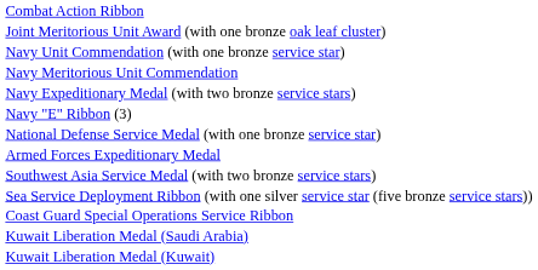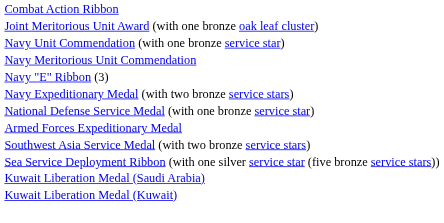 <table>
 <tr>
 <td></td>
 <td><a href='#'>Combat Action Ribbon</a></td>
 </tr>
 <tr>
 <td></td>
 <td><a href='#'>Joint Meritorious Unit Award</a> (with one bronze <a href='#'>oak leaf cluster</a>)</td>
 </tr>
 <tr>
 <td></td>
 <td><a href='#'>Navy Unit Commendation</a> (with one bronze <a href='#'>service star</a>)</td>
 </tr>
 <tr>
 <td></td>
 <td><a href='#'>Navy Meritorious Unit Commendation</a></td>
 </tr>
 <tr>
 <td></td>
-<td><a href='#'>Navy Expeditionary Medal</a> (with two bronze <a href='#'>service stars</a>)</td>
+<td><a href='#'>Navy "E" Ribbon</a> (3)</td>
 </tr>
 <tr>
 <td></td>
-<td><a href='#'>Navy "E" Ribbon</a> (3)</td>
+<td><a href='#'>Navy Expeditionary Medal</a> (with two bronze <a href='#'>service stars</a>)</td>
 </tr>
 <tr>
 <td></td>
 <td><a href='#'>National Defense Service Medal</a> (with one bronze <a href='#'>service star</a>)</td>
 </tr>
 <tr>
 <td></td>
 <td><a href='#'>Armed Forces Expeditionary Medal</a></td>
 </tr>
 <tr>
 <td></td>
 <td><a href='#'>Southwest Asia Service Medal</a> (with two bronze <a href='#'>service stars</a>)</td>
 </tr>
 <tr>
 <td></td>
 <td><a href='#'>Sea Service Deployment Ribbon</a> (with one silver <a href='#'>service star</a> (five bronze <a href='#'>service stars</a>))</td>
 </tr>
 <tr>
 <td></td>
-<td><a href='#'>Coast Guard Special Operations Service Ribbon</a></td>
-</tr>
-<tr>
-<td></td>
 <td><a href='#'>Kuwait Liberation Medal (Saudi Arabia)</a></td>
 </tr>
 <tr>
 <td></td>
 <td><a href='#'>Kuwait Liberation Medal (Kuwait)</a></td>
 </tr>
 </table>
